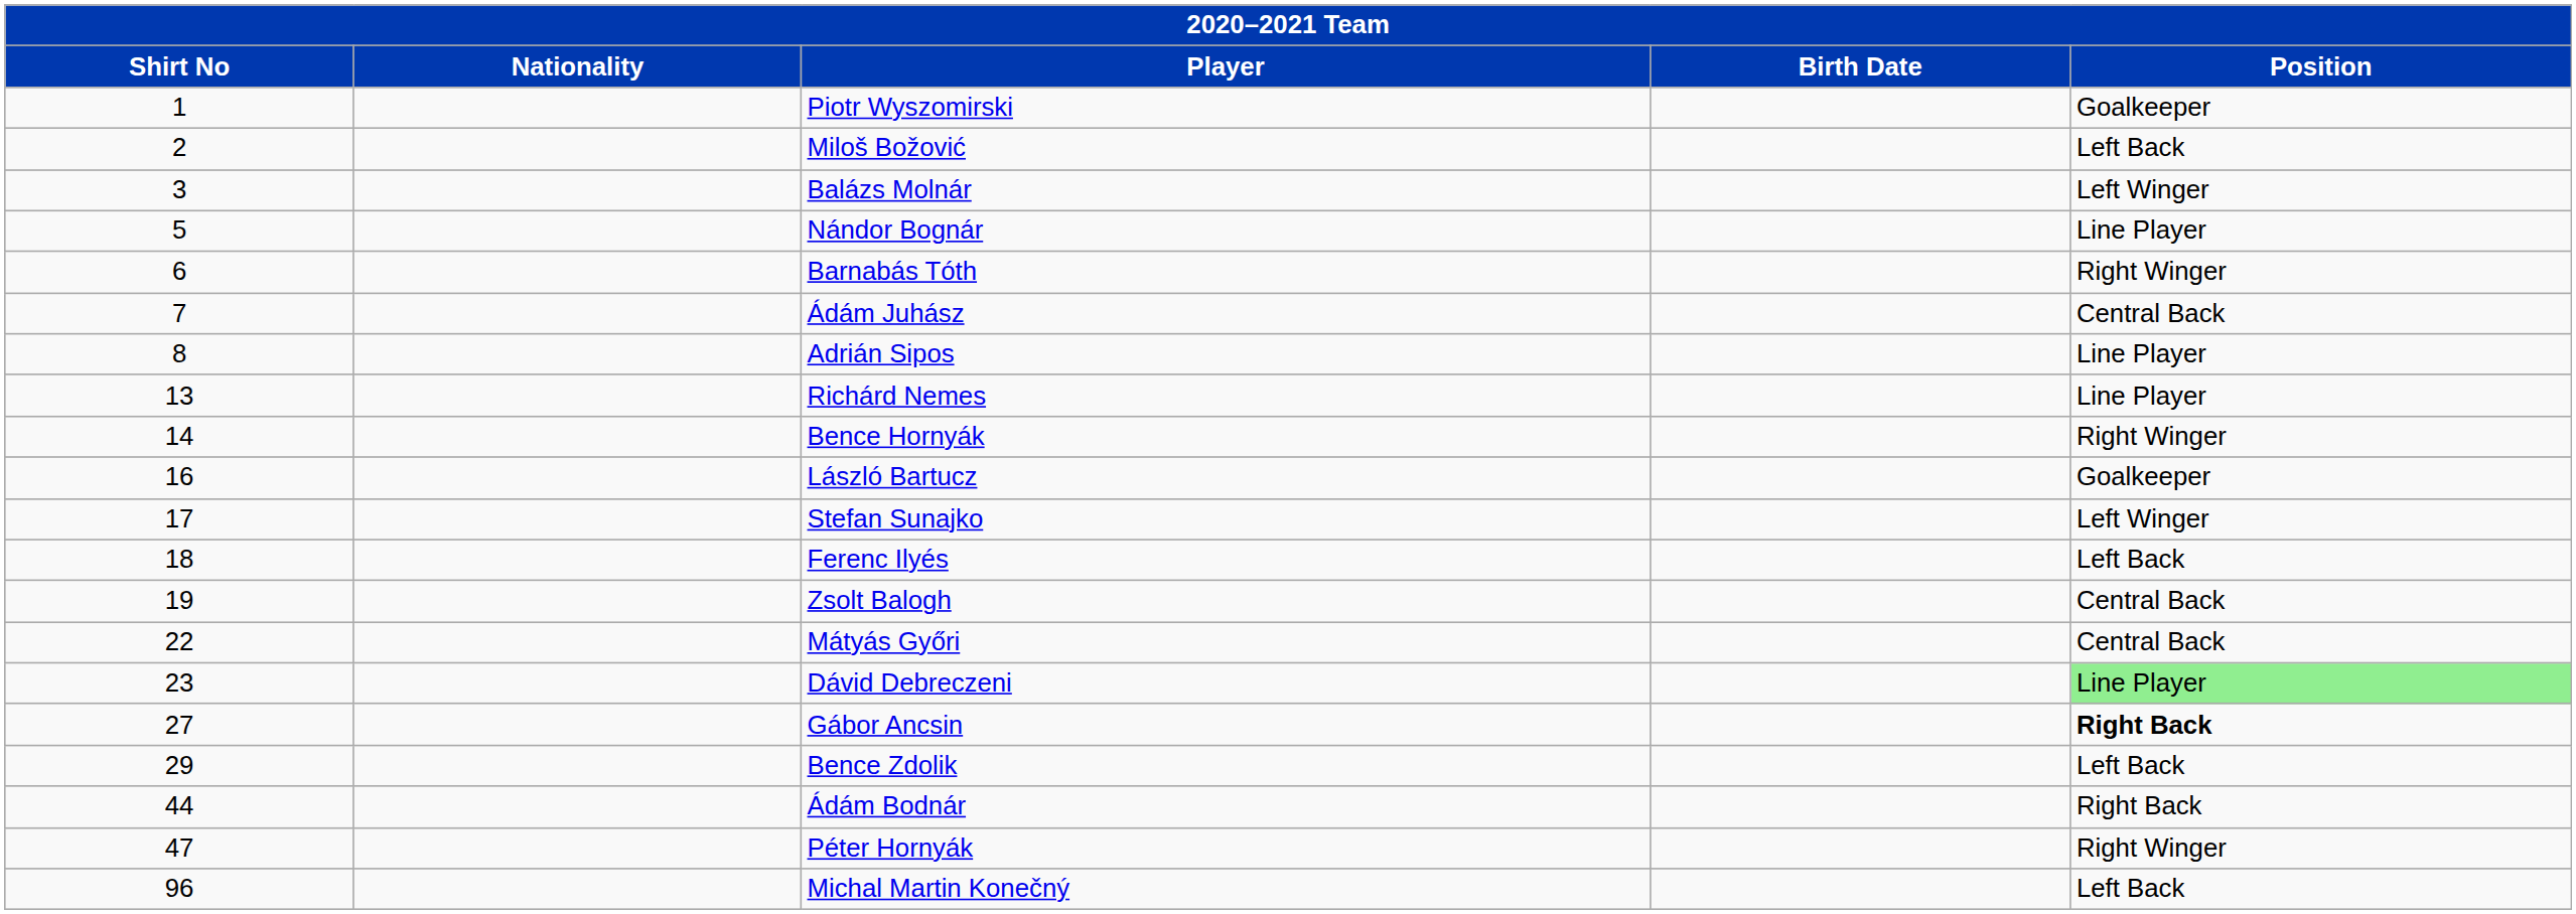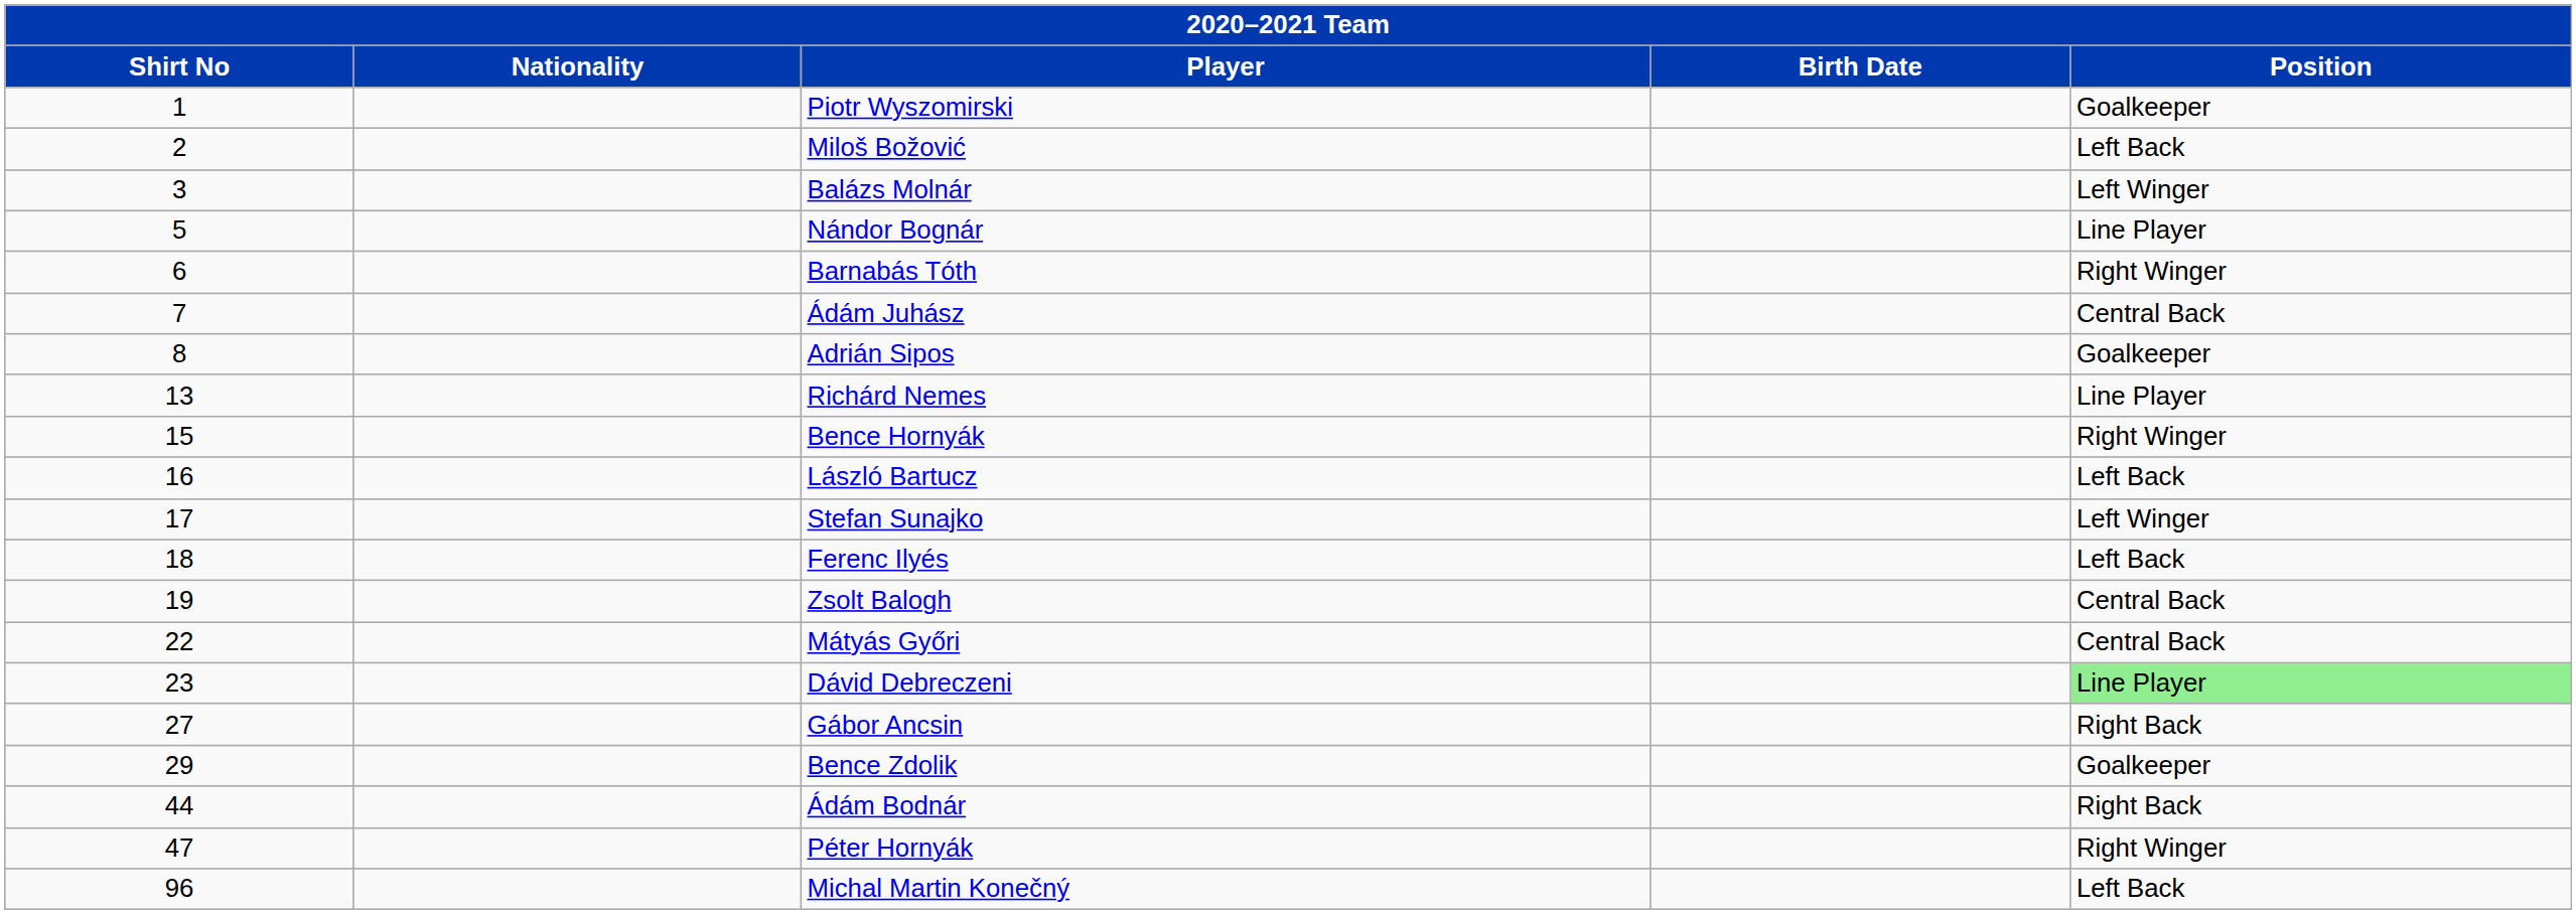 <table class="wikitable collapsible collapsed" style="width:100%">
 <tr>
 <th colspan=5 style="background-color:#0038af;color:#FFFFFF;text-align:center;"> <strong>2020–2021 Team</strong></th>
 </tr>
 <tr>
 <th style="color:#FFFFFF; background:#0038af">Shirt No</th>
 <th style="color:#FFFFFF; background:#0038af">Nationality</th>
 <th style="color:#FFFFFF; background:#0038af">Player</th>
 <th style="color:#FFFFFF; background:#0038af">Birth Date</th>
 <th style="color:#FFFFFF; background:#0038af">Position</th>
 </tr>
 <tr>
 <td align=center>1</td>
 <td></td>
 <td><a href='#'>Piotr Wyszomirski</a></td>
 <td></td>
 <td>Goalkeeper</td>
 </tr>
 <tr>
 <td align=center>2</td>
 <td></td>
 <td><a href='#'>Miloš Božović</a></td>
 <td></td>
 <td>Left Back</td>
 </tr>
 <tr>
 <td align=center>3</td>
 <td></td>
 <td><a href='#'>Balázs Molnár</a></td>
 <td></td>
 <td>Left Winger</td>
 </tr>
 <tr>
 <td align=center>5</td>
 <td></td>
 <td><a href='#'>Nándor Bognár</a></td>
 <td></td>
 <td>Line Player</td>
 </tr>
 <tr>
 <td align=center>6</td>
 <td></td>
 <td><a href='#'>Barnabás Tóth</a></td>
 <td></td>
 <td>Right Winger</td>
 </tr>
 <tr>
 <td align=center>7</td>
 <td></td>
 <td><a href='#'>Ádám Juhász</a></td>
 <td></td>
 <td>Central Back</td>
 </tr>
 <tr>
 <td align=center>8</td>
 <td></td>
 <td><a href='#'>Adrián Sipos</a></td>
 <td></td>
-<td>Line Player</td>
+<td>Goalkeeper</td>
 </tr>
 <tr>
 <td align=center>13</td>
 <td></td>
 <td><a href='#'>Richárd Nemes</a></td>
 <td></td>
 <td>Line Player</td>
 </tr>
 <tr>
-<td align=center>14</td>
+<td align=center>15</td>
 <td></td>
 <td><a href='#'>Bence Hornyák</a></td>
 <td></td>
 <td>Right Winger</td>
 </tr>
 <tr>
 <td align=center>16</td>
 <td></td>
 <td><a href='#'>László Bartucz</a></td>
 <td></td>
-<td>Goalkeeper</td>
+<td>Left Back</td>
 </tr>
 <tr>
 <td align=center>17</td>
 <td></td>
 <td><a href='#'>Stefan Sunajko</a></td>
 <td></td>
 <td>Left Winger</td>
 </tr>
 <tr>
 <td align=center>18</td>
 <td></td>
 <td><a href='#'>Ferenc Ilyés</a></td>
 <td></td>
 <td>Left Back</td>
 </tr>
 <tr>
 <td align=center>19</td>
 <td></td>
 <td><a href='#'>Zsolt Balogh</a></td>
 <td></td>
 <td>Central Back</td>
 </tr>
 <tr>
 <td align=center>22</td>
 <td></td>
 <td><a href='#'>Mátyás Győri</a></td>
 <td></td>
 <td>Central Back</td>
 </tr>
 <tr>
 <td align=center>23</td>
 <td></td>
 <td><a href='#'>Dávid Debreczeni</a></td>
 <td></td>
 <td style="background: lightgreen;">Line Player</td>
 </tr>
 <tr>
 <td align=center>27</td>
 <td></td>
 <td><a href='#'>Gábor Ancsin</a></td>
 <td></td>
-<td><strong>Right Back</strong></td>
+<td>Right Back</td>
 </tr>
 <tr>
 <td align=center>29</td>
 <td></td>
 <td><a href='#'>Bence Zdolik</a></td>
 <td></td>
-<td>Left Back</td>
+<td>Goalkeeper</td>
 </tr>
 <tr>
 <td align=center>44</td>
 <td></td>
 <td><a href='#'>Ádám Bodnár</a></td>
 <td></td>
 <td>Right Back</td>
 </tr>
 <tr>
 <td align=center>47</td>
 <td></td>
 <td><a href='#'>Péter Hornyák</a></td>
 <td></td>
 <td>Right Winger</td>
 </tr>
 <tr>
 <td align=center>96</td>
 <td></td>
 <td><a href='#'>Michal Martin Konečný</a></td>
 <td></td>
 <td>Left Back</td>
 </tr>
 </table>
